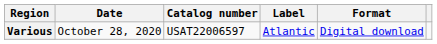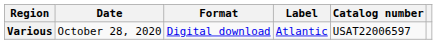 <table class="wikitable plainrowheaders">
 <tr>
 <th scope="col">Region</th>
 <th scope="col">Date</th>
+<th scope="col">Format</th>
+<th scope="col">Label</th>
 <th scope="col">Catalog number</th>
-<th scope="col">Label</th>
-<th scope="col">Format</th>
 <th scope="col"></th>
 </tr>
 <tr>
 <th scope="row">Various</th>
 <td>October 28, 2020</td>
+<td><a href='#'>Digital download</a></td>
+<td><a href='#'>Atlantic</a></td>
 <td>USAT22006597</td>
-<td><a href='#'>Atlantic</a></td>
-<td><a href='#'>Digital download</a></td>
 <td style="text-align:center;"></td>
 </tr>
 </table>
